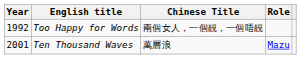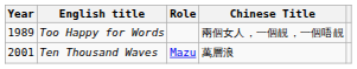 <table class="wikitable sortable">
 <tr>
 <th>Year</th>
 <th>English title</th>
+<th>Role</th>
 <th>Chinese Title</th>
-<th>Role</th>
 <th class="unsortable"></th>
 </tr>
 <tr>
-<td>1992</td>
+<td>1989</td>
 <td><em>Too Happy for Words</em></td>
+<td></td>
 <td>兩個女人，一個靚，一個唔靚</td>
-<td></td>
 <td></td>
 </tr>
 <tr>
 <td>2001</td>
 <td><em>Ten Thousand Waves</em></td>
+<td><a href='#'>Mazu</a></td>
 <td>萬層浪</td>
-<td><a href='#'>Mazu</a></td>
 <td></td>
 </tr>
 </table>
